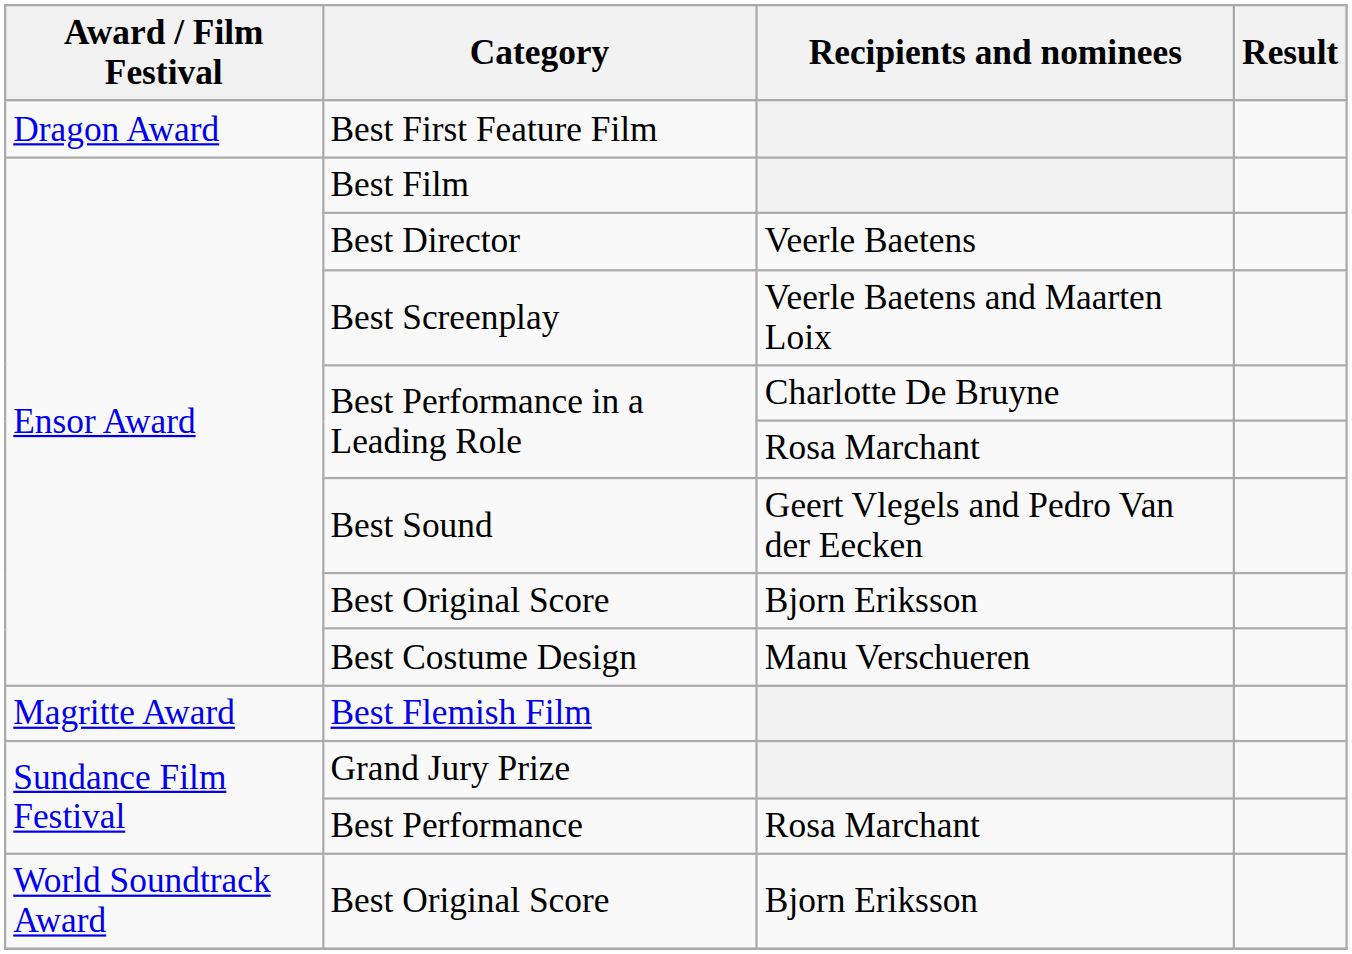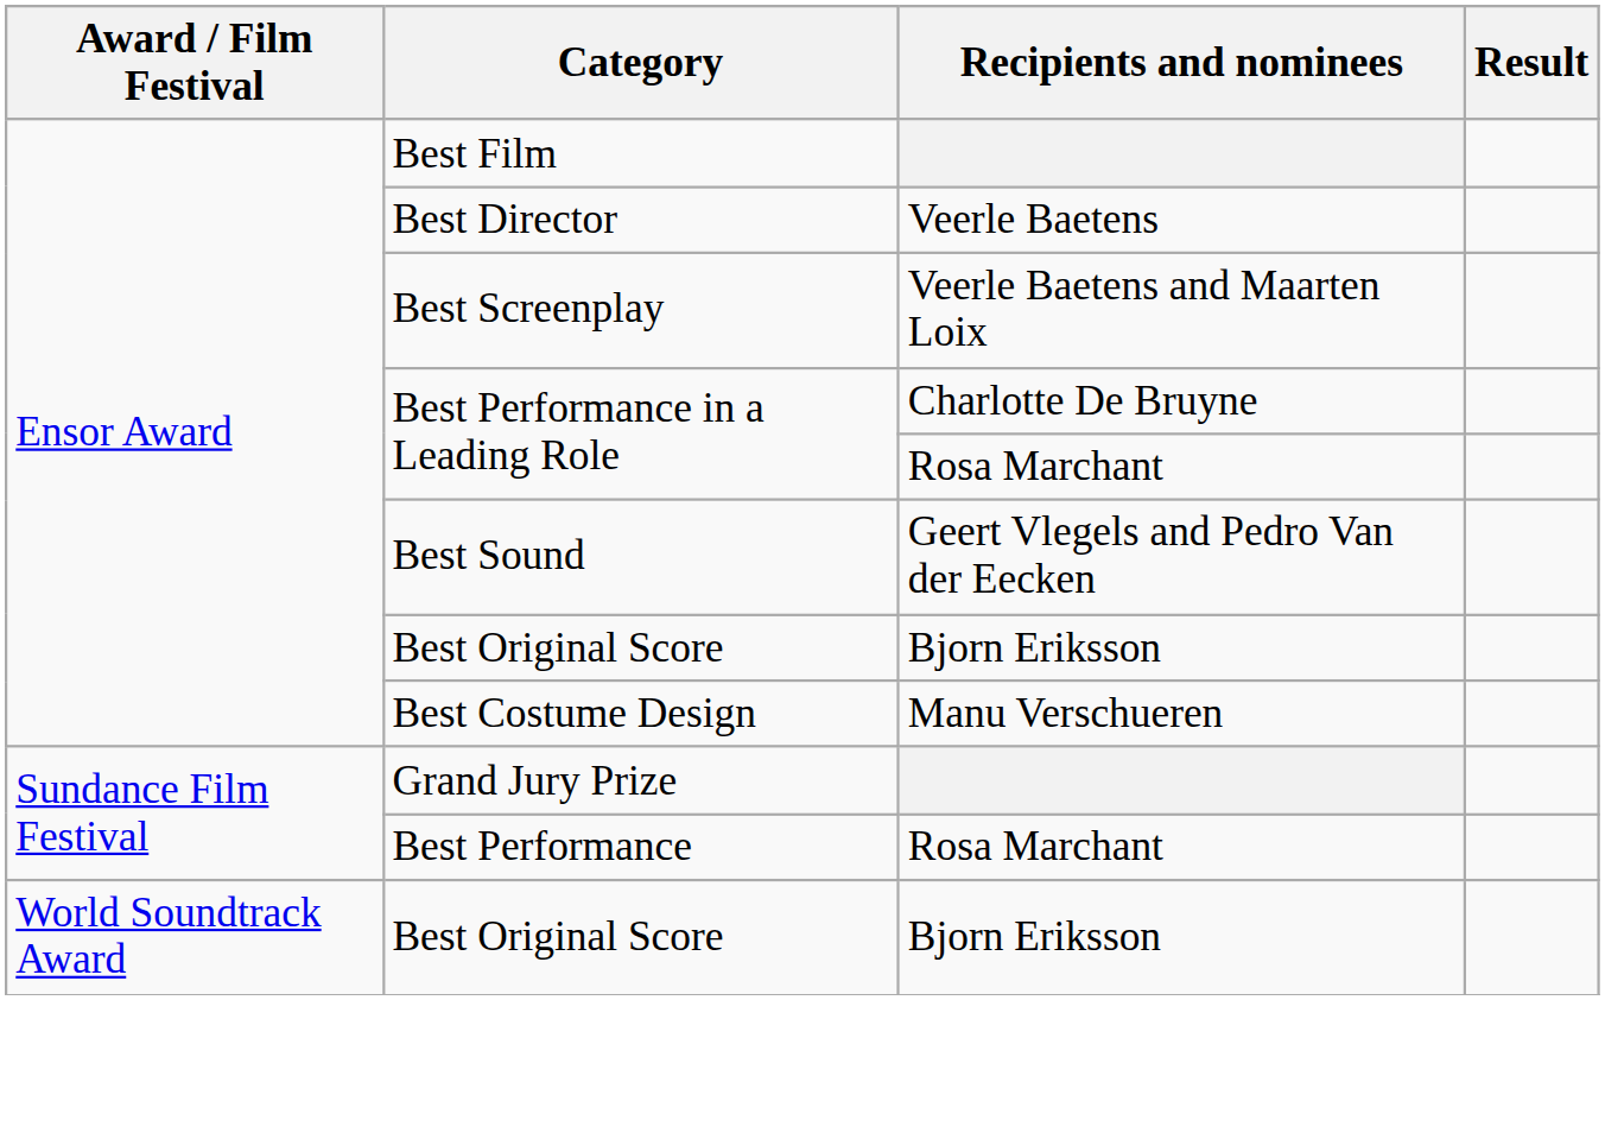 <table class="wikitable plainrowheaders sortable">
 <tr style="background:#ccc; text-align:center;">
 <th scope="col">Award / Film Festival</th>
 <th scope="col">Category</th>
 <th scope="col">Recipients and nominees</th>
 <th scope="col">Result</th>
-</tr>
-<tr>
-<td><a href='#'>Dragon Award</a></td>
-<td>Best First Feature Film</td>
-<th></th>
-<td></td>
 </tr>
 <tr>
 <td rowspan=8><a href='#'>Ensor Award</a></td>
 <td>Best Film</td>
 <th></th>
 <td></td>
 </tr>
 <tr>
 <td>Best Director</td>
 <td>Veerle Baetens</td>
 <td></td>
 </tr>
 <tr>
 <td>Best Screenplay</td>
 <td>Veerle Baetens and Maarten Loix</td>
 <td></td>
 </tr>
 <tr>
 <td rowspan=2>Best Performance in a Leading Role</td>
 <td>Charlotte De Bruyne</td>
 <td></td>
 </tr>
 <tr>
 <td>Rosa Marchant</td>
 <td></td>
 </tr>
 <tr>
 <td>Best Sound</td>
 <td>Geert Vlegels and Pedro Van der Eecken</td>
 <td></td>
 </tr>
 <tr>
 <td>Best Original Score</td>
 <td>Bjorn Eriksson</td>
 <td></td>
 </tr>
 <tr>
 <td>Best Costume Design</td>
 <td>Manu Verschueren</td>
 <td></td>
 </tr>
 <tr>
-<td><a href='#'>Magritte Award</a></td>
-<td><a href='#'>Best Flemish Film</a></td>
-<th></th>
-<td></td>
-</tr>
-<tr>
 <td rowspan=2><a href='#'>Sundance Film Festival</a></td>
 <td>Grand Jury Prize</td>
 <th></th>
 <td></td>
 </tr>
 <tr>
 <td>Best Performance</td>
 <td>Rosa Marchant</td>
 <td></td>
 </tr>
 <tr>
 <td><a href='#'>World Soundtrack Award</a></td>
 <td>Best Original Score</td>
 <td>Bjorn Eriksson</td>
 <td></td>
 </tr>
 <tr>
 </tr>
 </table>
